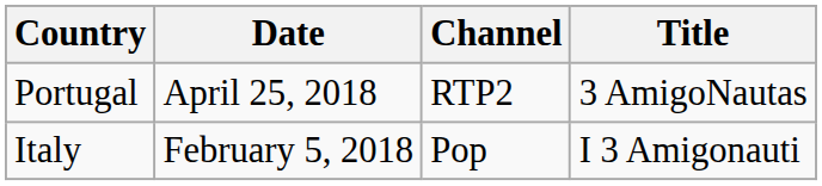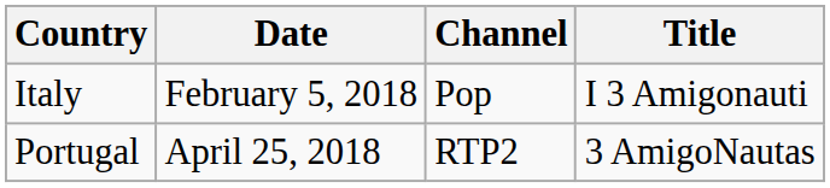 <table class="wikitable">
 <tr>
 <th>Country</th>
 <th>Date</th>
 <th>Channel</th>
 <th>Title</th>
 </tr>
 <tr>
+<td>Italy</td>
+<td>February 5, 2018</td>
+<td>Pop</td>
+<td>I 3 Amigonauti</td>
+</tr>
+<tr>
 <td>Portugal</td>
 <td>April 25, 2018</td>
 <td>RTP2</td>
 <td>3 AmigoNautas</td>
 </tr>
-<tr>
-<td>Italy</td>
-<td>February 5, 2018</td>
-<td>Pop</td>
-<td>I 3 Amigonauti</td>
-</tr>
 </table>
